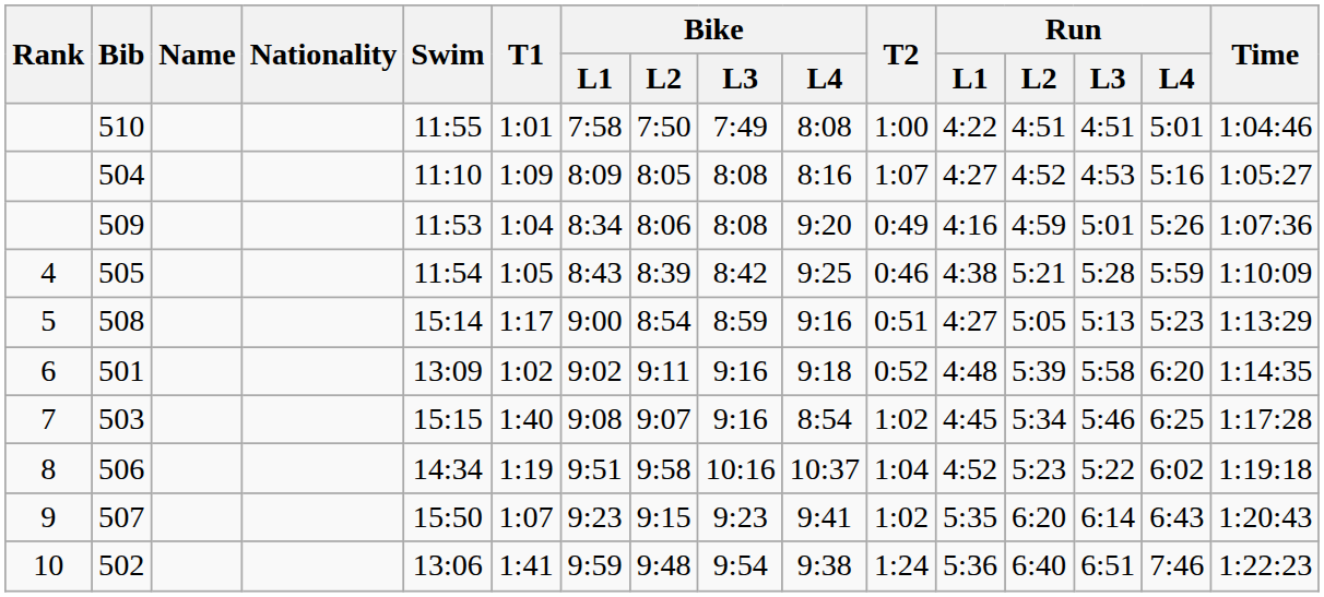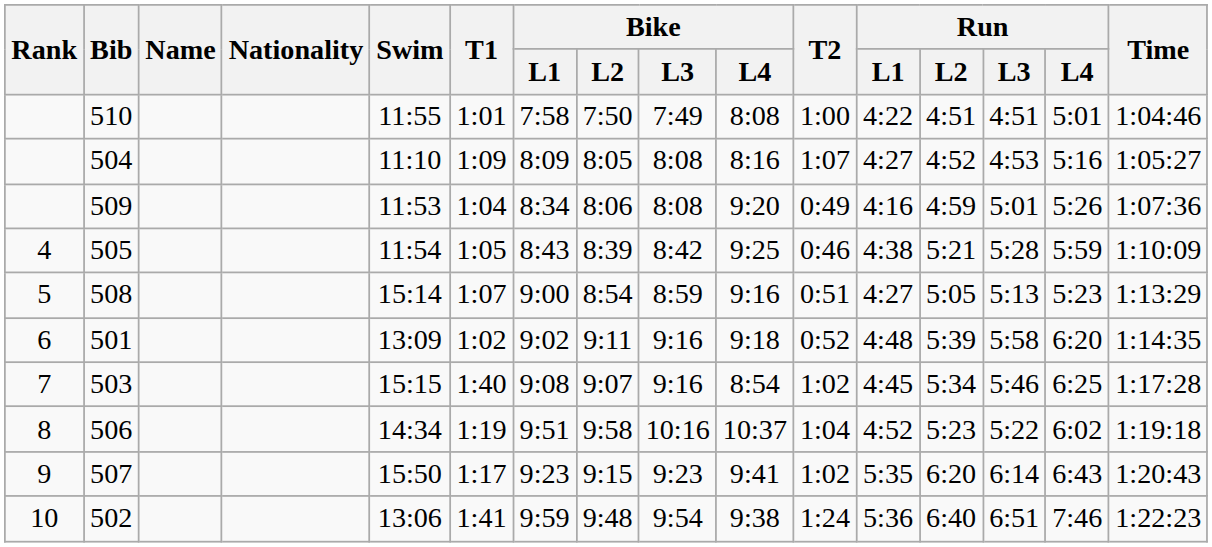 <table class="wikitable sortable" style="text-align:center">
 <tr>
 <th rowspan="2">Rank</th>
 <th rowspan="2">Bib</th>
 <th rowspan="2">Name</th>
 <th rowspan="2">Nationality</th>
 <th rowspan="2">Swim</th>
 <th rowspan="2">T1</th>
 <th colspan="4">Bike</th>
 <th rowspan="2">T2</th>
 <th colspan="4">Run</th>
 <th rowspan="2">Time</th>
 </tr>
 <tr>
 <th>L1</th>
 <th>L2</th>
 <th>L3</th>
 <th>L4</th>
 <th>L1</th>
 <th>L2</th>
 <th>L3</th>
 <th>L4</th>
 </tr>
 <tr>
 <td></td>
 <td>510</td>
 <td align=left></td>
 <td align=left></td>
 <td>11:55</td>
 <td>1:01</td>
 <td>7:58</td>
 <td>7:50</td>
 <td>7:49</td>
 <td>8:08</td>
 <td>1:00</td>
 <td>4:22</td>
 <td>4:51</td>
 <td>4:51</td>
 <td>5:01</td>
 <td>1:04:46</td>
 </tr>
 <tr>
 <td></td>
 <td>504</td>
 <td align=left></td>
 <td align=left></td>
 <td>11:10</td>
 <td>1:09</td>
 <td>8:09</td>
 <td>8:05</td>
 <td>8:08</td>
 <td>8:16</td>
 <td>1:07</td>
 <td>4:27</td>
 <td>4:52</td>
 <td>4:53</td>
 <td>5:16</td>
 <td>1:05:27</td>
 </tr>
 <tr>
 <td></td>
 <td>509</td>
 <td align=left></td>
 <td align=left></td>
 <td>11:53</td>
 <td>1:04</td>
 <td>8:34</td>
 <td>8:06</td>
 <td>8:08</td>
 <td>9:20</td>
 <td>0:49</td>
 <td>4:16</td>
 <td>4:59</td>
 <td>5:01</td>
 <td>5:26</td>
 <td>1:07:36</td>
 </tr>
 <tr>
 <td>4</td>
 <td>505</td>
 <td align=left></td>
 <td align=left></td>
 <td>11:54</td>
 <td>1:05</td>
 <td>8:43</td>
 <td>8:39</td>
 <td>8:42</td>
 <td>9:25</td>
 <td>0:46</td>
 <td>4:38</td>
 <td>5:21</td>
 <td>5:28</td>
 <td>5:59</td>
 <td>1:10:09</td>
 </tr>
 <tr>
 <td>5</td>
 <td>508</td>
 <td align=left></td>
 <td align=left></td>
 <td>15:14</td>
-<td>1:17</td>
+<td>1:07</td>
 <td>9:00</td>
 <td>8:54</td>
 <td>8:59</td>
 <td>9:16</td>
 <td>0:51</td>
 <td>4:27</td>
 <td>5:05</td>
 <td>5:13</td>
 <td>5:23</td>
 <td>1:13:29</td>
 </tr>
 <tr>
 <td>6</td>
 <td>501</td>
 <td align=left></td>
 <td align=left></td>
 <td>13:09</td>
 <td>1:02</td>
 <td>9:02</td>
 <td>9:11</td>
 <td>9:16</td>
 <td>9:18</td>
 <td>0:52</td>
 <td>4:48</td>
 <td>5:39</td>
 <td>5:58</td>
 <td>6:20</td>
 <td>1:14:35</td>
 </tr>
 <tr>
 <td>7</td>
 <td>503</td>
 <td align=left></td>
 <td align=left></td>
 <td>15:15</td>
 <td>1:40</td>
 <td>9:08</td>
 <td>9:07</td>
 <td>9:16</td>
 <td>8:54</td>
 <td>1:02</td>
 <td>4:45</td>
 <td>5:34</td>
 <td>5:46</td>
 <td>6:25</td>
 <td>1:17:28</td>
 </tr>
 <tr>
 <td>8</td>
 <td>506</td>
 <td align=left></td>
 <td align=left></td>
 <td>14:34</td>
 <td>1:19</td>
 <td>9:51</td>
 <td>9:58</td>
 <td>10:16</td>
 <td>10:37</td>
 <td>1:04</td>
 <td>4:52</td>
 <td>5:23</td>
 <td>5:22</td>
 <td>6:02</td>
 <td>1:19:18</td>
 </tr>
 <tr>
 <td>9</td>
 <td>507</td>
 <td align=left></td>
 <td align=left></td>
 <td>15:50</td>
-<td>1:07</td>
+<td>1:17</td>
 <td>9:23</td>
 <td>9:15</td>
 <td>9:23</td>
 <td>9:41</td>
 <td>1:02</td>
 <td>5:35</td>
 <td>6:20</td>
 <td>6:14</td>
 <td>6:43</td>
 <td>1:20:43</td>
 </tr>
 <tr>
 <td>10</td>
 <td>502</td>
 <td align=left></td>
 <td align=left></td>
 <td>13:06</td>
 <td>1:41</td>
 <td>9:59</td>
 <td>9:48</td>
 <td>9:54</td>
 <td>9:38</td>
 <td>1:24</td>
 <td>5:36</td>
 <td>6:40</td>
 <td>6:51</td>
 <td>7:46</td>
 <td>1:22:23</td>
 </tr>
 </table>
